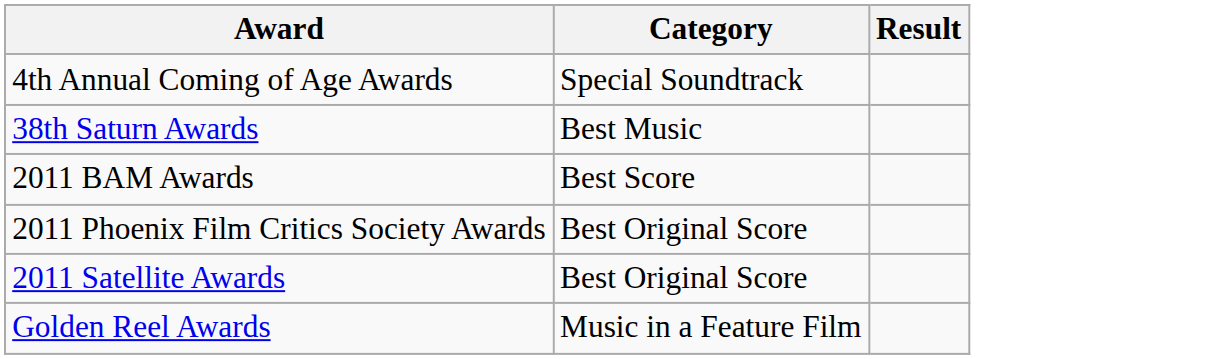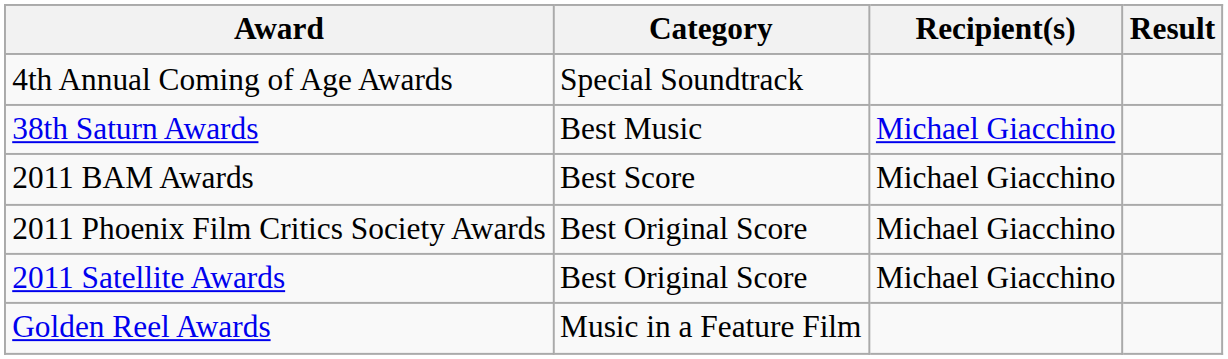 <table class="wikitable sortable" text-align:center>
 <tr>
 <th>Award</th>
 <th>Category</th>
+<th>Recipient(s)</th>
 <th>Result</th>
 </tr>
 <tr>
 <td>4th Annual Coming of Age Awards</td>
 <td>Special Soundtrack</td>
 <td></td>
+<td></td>
 </tr>
 <tr>
 <td><a href='#'>38th Saturn Awards</a></td>
 <td>Best Music</td>
+<td><a href='#'>Michael Giacchino</a></td>
 <td></td>
 </tr>
 <tr>
 <td>2011 BAM Awards</td>
 <td>Best Score</td>
+<td>Michael Giacchino</td>
 <td></td>
 </tr>
 <tr>
 <td>2011 Phoenix Film Critics Society Awards</td>
 <td>Best Original Score</td>
+<td>Michael Giacchino</td>
 <td></td>
 </tr>
 <tr>
 <td><a href='#'>2011 Satellite Awards</a></td>
 <td>Best Original Score</td>
+<td>Michael Giacchino</td>
 <td></td>
 </tr>
 <tr>
 <td><a href='#'>Golden Reel Awards</a></td>
 <td>Music in a Feature Film</td>
 <td></td>
+<td></td>
 </tr>
 </table>
